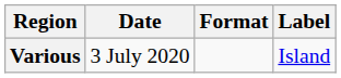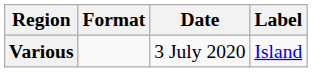 <table class="wikitable plainrowheaders">
 <tr>
 <th scope="col">Region</th>
+<th scope="col">Format</th>
 <th scope="col">Date</th>
-<th scope="col">Format</th>
 <th scope="col">Label</th>
 </tr>
 <tr>
 <th scope="row">Various</th>
+<td></td>
 <td>3 July 2020</td>
-<td></td>
 <td><a href='#'>Island</a></td>
 </tr>
 </table>
